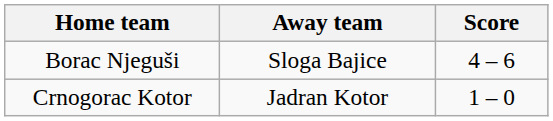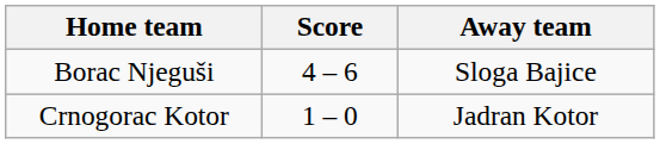 <table class="wikitable" style="text-align: center">
 <tr>
 <th width=140>Home team</th>
+<th width=70>Score</th>
 <th width=140>Away team</th>
-<th width=70>Score</th>
 </tr>
 <tr>
 <td>Borac Njeguši</td>
+<td>4 – 6</td>
 <td>Sloga Bajice</td>
-<td>4 – 6</td>
 </tr>
 <tr>
 <td>Crnogorac Kotor</td>
+<td>1 – 0</td>
 <td>Jadran Kotor</td>
-<td>1 – 0</td>
 </tr>
 </table>
